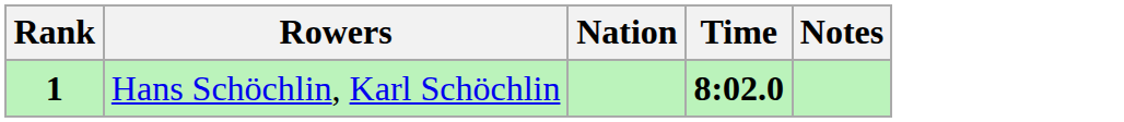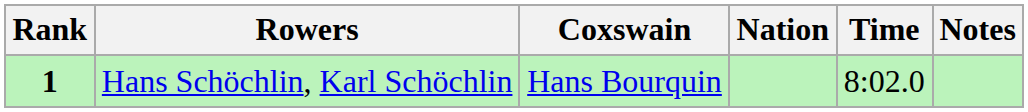 <table class="wikitable sortable" style="text-align:center">
 <tr>
 <th>Rank</th>
 <th>Rowers</th>
+<th>Coxswain</th>
 <th>Nation</th>
 <th>Time</th>
 <th>Notes</th>
 </tr>
 <tr bgcolor=bbf3bb>
 <td><strong>1</strong></td>
 <td align=left><a href='#'>Hans Schöchlin</a>, <a href='#'>Karl Schöchlin</a></td>
+<td align=left><a href='#'>Hans Bourquin</a></td>
 <td align=left></td>
-<td><strong>8:02.0</strong></td>
+<td>8:02.0</td>
 <td></td>
 </tr>
 </table>
